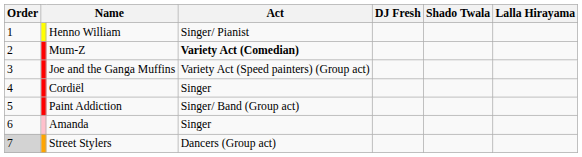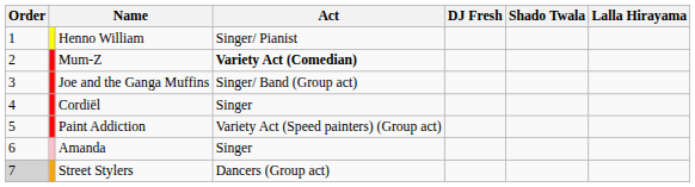 <table class="wikitable sortable">
 <tr>
 <th>Order</th>
 <th colspan=2>Name</th>
 <th>Act</th>
 <th>DJ Fresh</th>
 <th>Shado Twala</th>
 <th>Lalla Hirayama</th>
 </tr>
 <tr>
 <td>1</td>
 <td style="background:yellow"></td>
 <td>Henno William </td>
 <td>Singer/ Pianist</td>
 <td></td>
 <td></td>
 <td></td>
 </tr>
 <tr>
 <td>2</td>
 <td style="background:red"></td>
 <td>Mum-Z</td>
 <td><strong>Variety Act (Comedian)</strong></td>
 <td></td>
 <td></td>
 <td></td>
 </tr>
 <tr>
 <td>3</td>
 <td style="background:red"></td>
 <td>Joe and the Ganga Muffins</td>
-<td>Variety Act (Speed painters) (Group act)</td>
+<td>Singer/ Band (Group act)</td>
 <td></td>
 <td></td>
 <td></td>
 </tr>
 <tr>
 <td>4</td>
 <td style="background:red"></td>
 <td>Cordiël</td>
 <td>Singer</td>
 <td></td>
 <td></td>
 <td></td>
 </tr>
 <tr>
 <td>5</td>
 <td style="background:red"></td>
 <td>Paint Addiction</td>
-<td>Singer/ Band (Group act)</td>
+<td>Variety Act (Speed painters) (Group act)</td>
 <td></td>
 <td></td>
 <td></td>
 </tr>
 <tr>
 <td>6</td>
 <td style="background:pink"></td>
 <td>Amanda</td>
 <td>Singer</td>
 <td></td>
 <td></td>
 <td></td>
 </tr>
 <tr>
 <td style="background: lightgrey;">7</td>
 <td style="background:orange"></td>
 <td>Street Stylers</td>
 <td>Dancers (Group act)</td>
 <td></td>
 <td></td>
 <td></td>
 </tr>
 </table>
